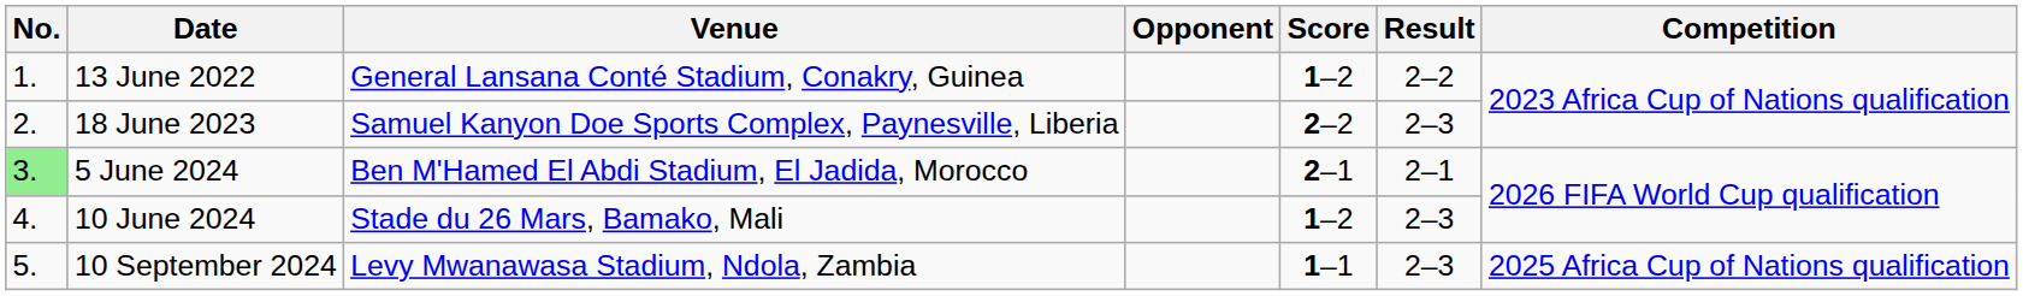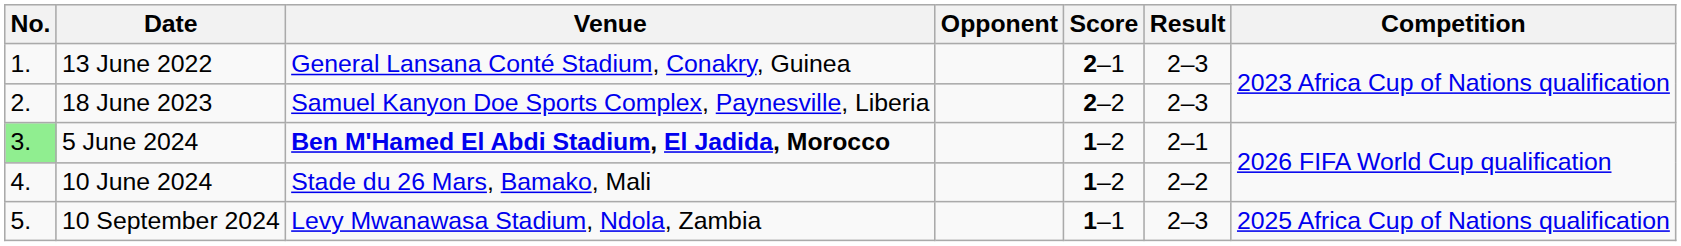 <table class="wikitable">
 <tr>
 <th>No.</th>
 <th>Date</th>
 <th>Venue</th>
 <th>Opponent</th>
 <th>Score</th>
 <th>Result</th>
 <th>Competition</th>
 </tr>
 <tr>
 <td>1.</td>
 <td>13 June 2022</td>
 <td><a href='#'>General Lansana Conté Stadium</a>, <a href='#'>Conakry</a>, Guinea</td>
 <td></td>
-<td align=center><strong>1</strong>–2</td>
-<td align=center>2–2</td>
+<td align=center><strong>2</strong>–1</td>
+<td align=center>2–3</td>
 <td rowspan=2><a href='#'>2023 Africa Cup of Nations qualification</a></td>
 </tr>
 <tr>
 <td>2.</td>
 <td>18 June 2023</td>
 <td><a href='#'>Samuel Kanyon Doe Sports Complex</a>, <a href='#'>Paynesville</a>, Liberia</td>
 <td></td>
 <td align=center><strong>2</strong>–2</td>
 <td align=center>2–3</td>
 </tr>
 <tr>
 <td style="background: lightgreen;">3.</td>
 <td>5 June 2024</td>
-<td><a href='#'>Ben M'Hamed El Abdi Stadium</a>, <a href='#'>El Jadida</a>, Morocco</td>
+<td><strong><a href='#'>Ben M'Hamed El Abdi Stadium</a>, <a href='#'>El Jadida</a>, Morocco</strong></td>
 <td></td>
-<td align=center><strong>2</strong>–1</td>
+<td align=center><strong>1</strong>–2</td>
 <td align=center>2–1</td>
 <td rowspan=2><a href='#'>2026 FIFA World Cup qualification</a></td>
 </tr>
 <tr>
 <td>4.</td>
 <td>10 June 2024</td>
 <td><a href='#'>Stade du 26 Mars</a>, <a href='#'>Bamako</a>, Mali</td>
 <td></td>
 <td align=center><strong>1</strong>–2</td>
-<td align=center>2–3</td>
+<td align=center>2–2</td>
 </tr>
 <tr>
 <td>5.</td>
 <td>10 September 2024</td>
 <td><a href='#'>Levy Mwanawasa Stadium</a>, <a href='#'>Ndola</a>, Zambia</td>
 <td></td>
 <td align=center><strong>1</strong>–1</td>
 <td align=center>2–3</td>
 <td><a href='#'>2025 Africa Cup of Nations qualification</a></td>
 </tr>
 </table>
